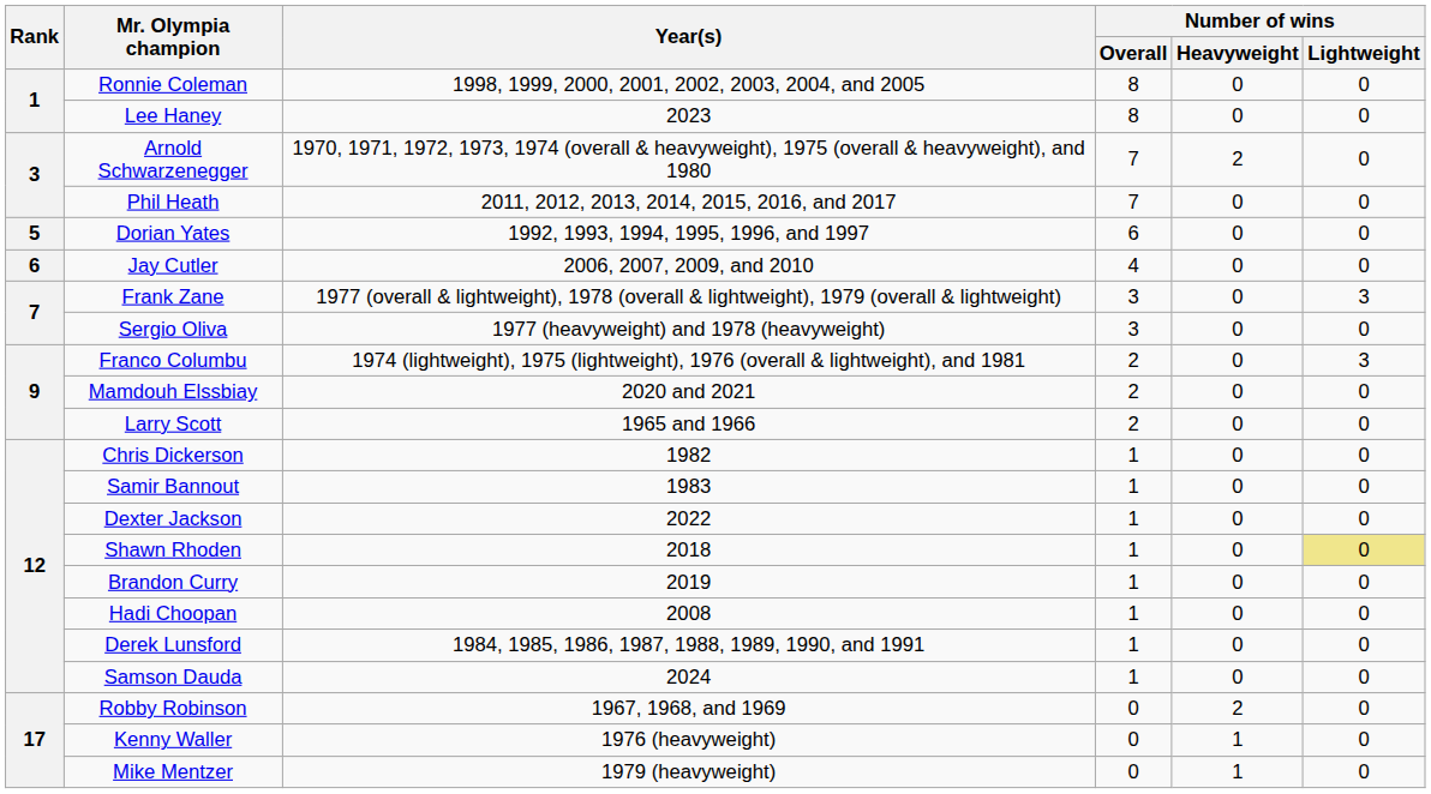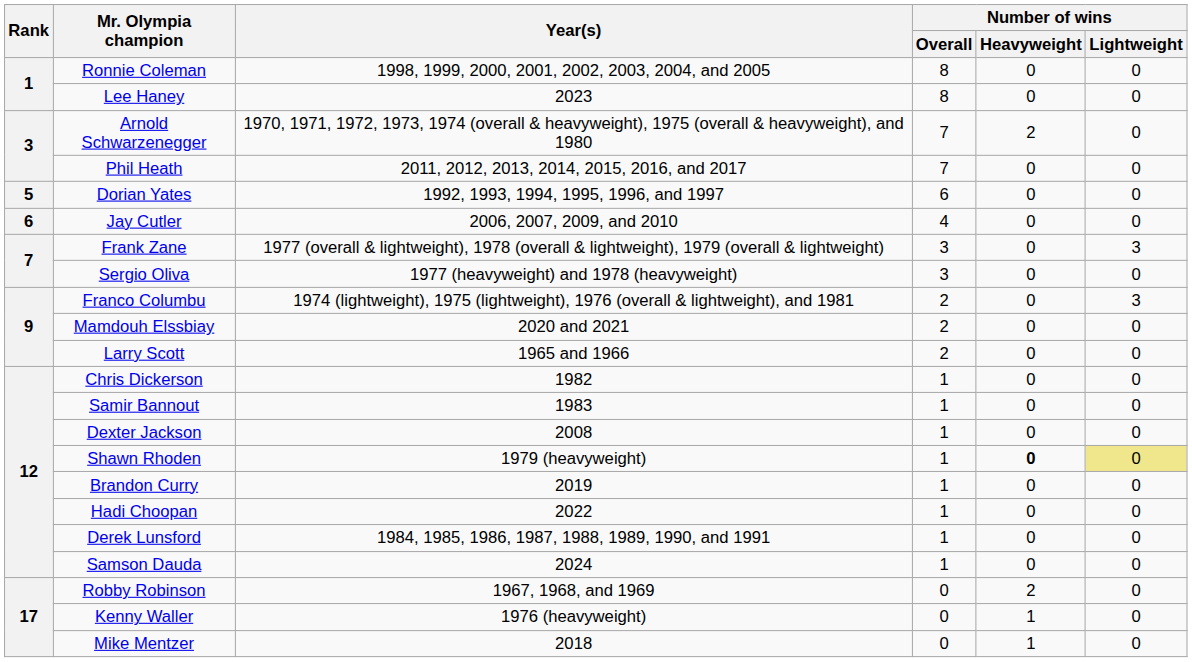 <table class="wikitable sortable" style="text-align: center;width: 90%;">
 <tr>
 <th rowspan=2 colspan=1 align="center">Rank</th>
 <th rowspan=2 colspan=1 align="center">Mr. Olympia champion</th>
 <th rowspan=2 colspan=1 align="center">Year(s)</th>
 <th rowspan=1 colspan=3 align="center">Number of wins</th>
 </tr>
 <tr>
 <th>Overall</th>
 <th>Heavyweight</th>
 <th>Lightweight</th>
 </tr>
 <tr>
 <th rowspan="2">1</th>
 <td> <a href='#'>Ronnie Coleman</a></td>
 <td>1998, 1999, 2000, 2001, 2002, 2003, 2004, and 2005</td>
 <td>8</td>
 <td>0</td>
 <td>0</td>
 </tr>
 <tr>
 <td> <a href='#'>Lee Haney</a></td>
 <td>2023</td>
 <td>8</td>
 <td>0</td>
 <td>0</td>
 </tr>
 <tr>
 <th rowspan="2">3</th>
 <td> <a href='#'>Arnold Schwarzenegger</a></td>
 <td>1970, 1971, 1972, 1973, 1974 (overall & heavyweight), 1975 (overall & heavyweight), and 1980</td>
 <td>7</td>
 <td>2</td>
 <td>0</td>
 </tr>
 <tr>
 <td> <a href='#'>Phil Heath</a></td>
 <td>2011, 2012, 2013, 2014, 2015, 2016, and 2017</td>
 <td>7</td>
 <td>0</td>
 <td>0</td>
 </tr>
 <tr>
 <th>5</th>
 <td> <a href='#'>Dorian Yates</a></td>
 <td>1992, 1993, 1994, 1995, 1996, and 1997</td>
 <td>6</td>
 <td>0</td>
 <td>0</td>
 </tr>
 <tr>
 <th>6</th>
 <td> <a href='#'>Jay Cutler</a></td>
 <td>2006, 2007, 2009, and 2010</td>
 <td>4</td>
 <td>0</td>
 <td>0</td>
 </tr>
 <tr>
 <th rowspan="2">7</th>
 <td> <a href='#'>Frank Zane</a></td>
 <td>1977 (overall & lightweight), 1978 (overall & lightweight), 1979 (overall & lightweight)</td>
 <td>3</td>
 <td>0</td>
 <td>3</td>
 </tr>
 <tr>
 <td> <a href='#'>Sergio Oliva</a></td>
 <td>1977 (heavyweight) and 1978 (heavyweight)</td>
 <td>3</td>
 <td>0</td>
 <td>0</td>
 </tr>
 <tr>
 <th rowspan="3">9</th>
 <td> <a href='#'>Franco Columbu</a></td>
 <td>1974 (lightweight), 1975 (lightweight), 1976 (overall & lightweight), and 1981</td>
 <td>2</td>
 <td>0</td>
 <td>3</td>
 </tr>
 <tr>
 <td> <a href='#'>Mamdouh Elssbiay</a></td>
 <td>2020 and 2021</td>
 <td>2</td>
 <td>0</td>
 <td>0</td>
 </tr>
 <tr>
 <td> <a href='#'>Larry Scott</a></td>
 <td>1965 and 1966</td>
 <td>2</td>
 <td>0</td>
 <td>0</td>
 </tr>
 <tr>
 <th rowspan="8">12</th>
 <td> <a href='#'>Chris Dickerson</a></td>
 <td>1982</td>
 <td>1</td>
 <td>0</td>
 <td>0</td>
 </tr>
 <tr>
 <td> <a href='#'>Samir Bannout</a></td>
 <td>1983</td>
 <td>1</td>
 <td>0</td>
 <td>0</td>
 </tr>
 <tr>
 <td> <a href='#'>Dexter Jackson</a></td>
-<td>2022</td>
+<td>2008</td>
 <td>1</td>
 <td>0</td>
 <td>0</td>
 </tr>
 <tr>
 <td> <a href='#'>Shawn Rhoden</a></td>
-<td>2018</td>
+<td>1979 (heavyweight)</td>
 <td>1</td>
-<td>0</td>
+<td><strong>0</strong></td>
 <td style="background: khaki;">0</td>
 </tr>
 <tr>
 <td> <a href='#'>Brandon Curry</a></td>
 <td>2019</td>
 <td>1</td>
 <td>0</td>
 <td>0</td>
 </tr>
 <tr>
 <td> <a href='#'>Hadi Choopan</a></td>
-<td>2008</td>
+<td>2022</td>
 <td>1</td>
 <td>0</td>
 <td>0</td>
 </tr>
 <tr>
 <td> <a href='#'>Derek Lunsford</a></td>
 <td>1984, 1985, 1986, 1987, 1988, 1989, 1990, and 1991</td>
 <td>1</td>
 <td>0</td>
 <td>0</td>
 </tr>
 <tr>
 <td> <a href='#'>Samson Dauda</a></td>
 <td>2024</td>
 <td>1</td>
 <td>0</td>
 <td>0</td>
 </tr>
 <tr>
 <th rowspan="3">17</th>
 <td> <a href='#'>Robby Robinson</a></td>
 <td>1967, 1968, and 1969</td>
 <td>0</td>
 <td>2</td>
 <td>0</td>
 </tr>
 <tr>
 <td> <a href='#'>Kenny Waller</a></td>
 <td>1976 (heavyweight)</td>
 <td>0</td>
 <td>1</td>
 <td>0</td>
 </tr>
 <tr>
 <td> <a href='#'>Mike Mentzer</a></td>
-<td>1979 (heavyweight)</td>
+<td>2018</td>
 <td>0</td>
 <td>1</td>
 <td>0</td>
 </tr>
 </table>
